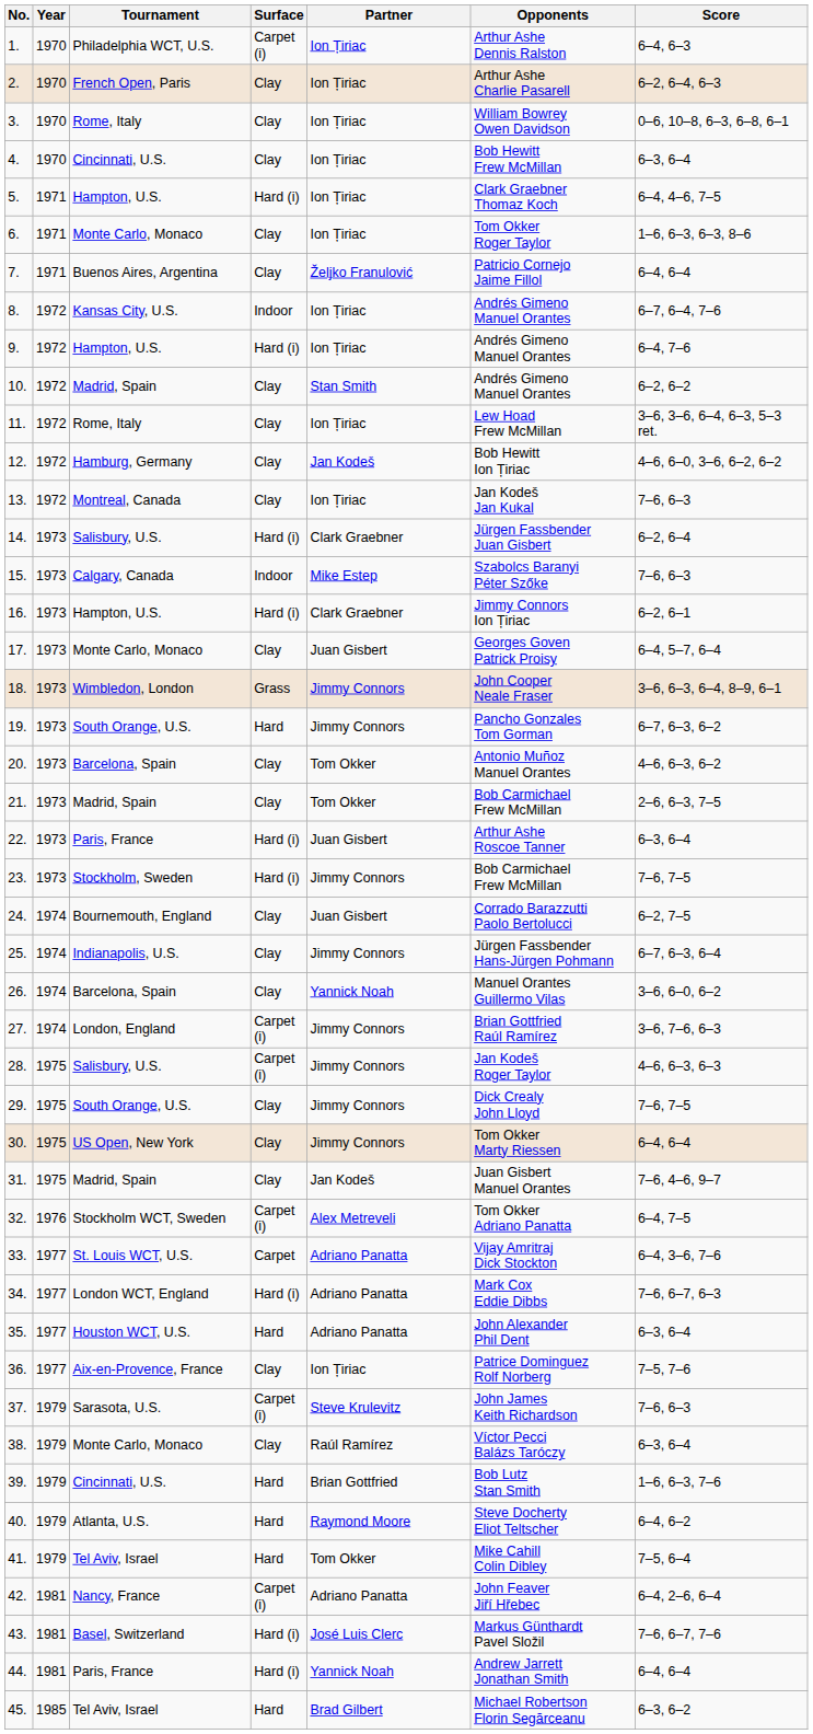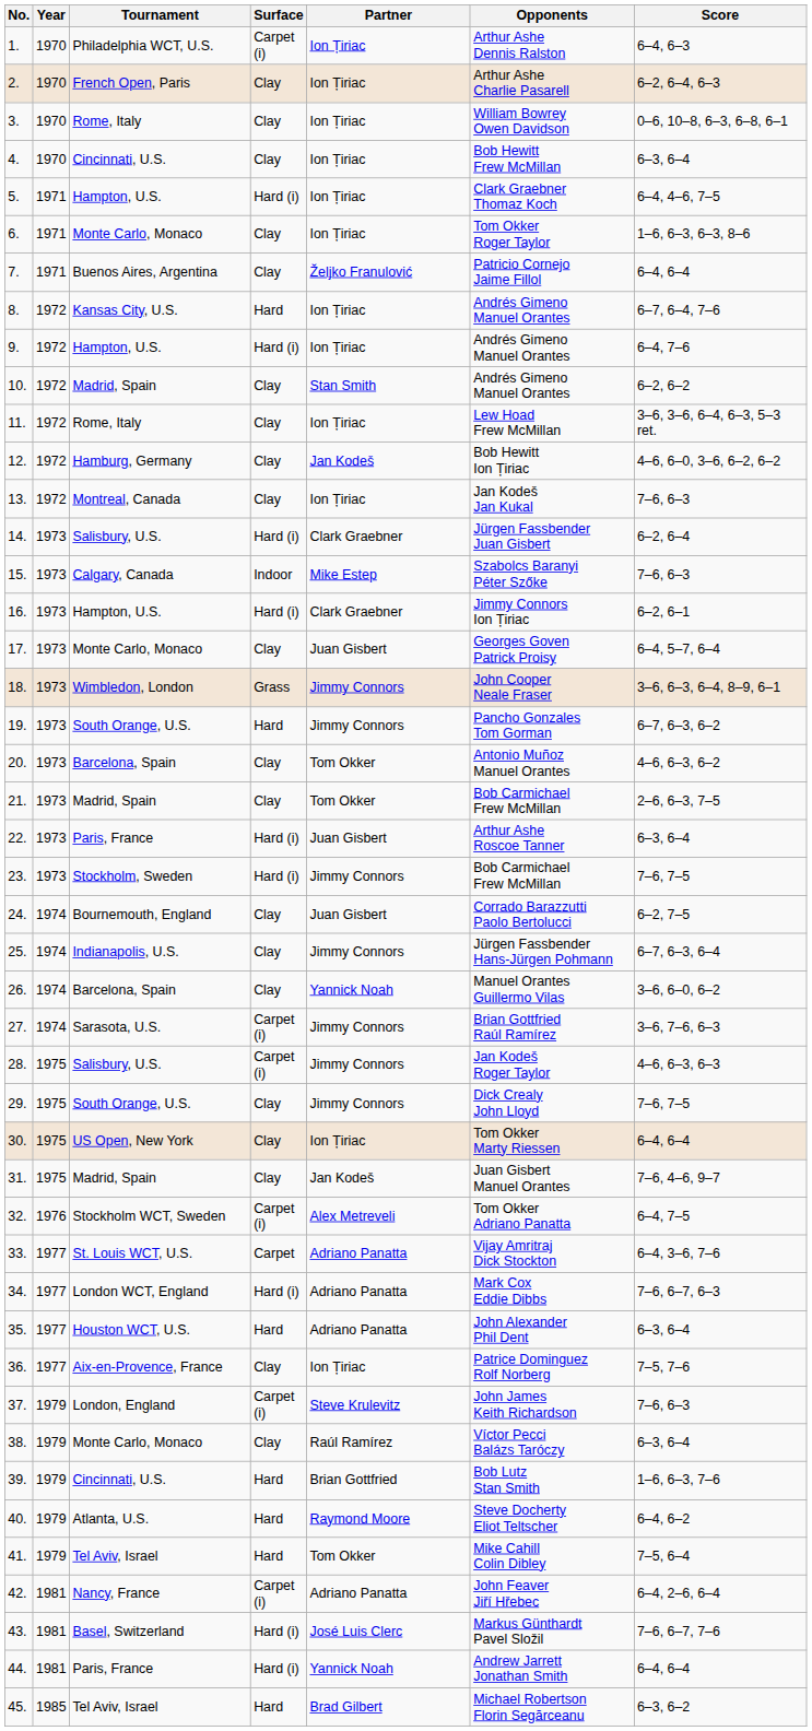 <table class="sortable wikitable" style=font-size:97%>
 <tr>
 <th style="width:20px" class="unsortable">No.</th>
 <th style="width:30px">Year</th>
 <th style="width:200px">Tournament</th>
 <th style="width:50px">Surface</th>
 <th style="width:180px">Partner</th>
 <th style="width:180px">Opponents</th>
 <th style="width:190px" class="unsortable">Score</th>
 </tr>
 <tr>
 <td>1.</td>
 <td>1970</td>
 <td>Philadelphia WCT, U.S.</td>
 <td>Carpet (i)</td>
 <td> <a href='#'>Ion Țiriac</a></td>
 <td> <a href='#'>Arthur Ashe</a> <br>  <a href='#'>Dennis Ralston</a></td>
 <td>6–4, 6–3</td>
 </tr>
 <tr style="background:#f3e6d7;">
 <td>2.</td>
 <td>1970</td>
 <td><a href='#'>French Open</a>, Paris</td>
 <td>Clay</td>
 <td> Ion Țiriac</td>
 <td> Arthur Ashe <br>  <a href='#'>Charlie Pasarell</a></td>
 <td>6–2, 6–4, 6–3</td>
 </tr>
 <tr>
 <td>3.</td>
 <td>1970</td>
 <td><a href='#'>Rome</a>, Italy</td>
 <td>Clay</td>
 <td> Ion Țiriac</td>
 <td> <a href='#'>William Bowrey</a> <br>  <a href='#'>Owen Davidson</a></td>
 <td>0–6, 10–8, 6–3, 6–8, 6–1</td>
 </tr>
 <tr>
 <td>4.</td>
 <td>1970</td>
 <td><a href='#'>Cincinnati</a>, U.S.</td>
 <td>Clay</td>
 <td> Ion Țiriac</td>
 <td> <a href='#'>Bob Hewitt</a> <br>  <a href='#'>Frew McMillan</a></td>
 <td>6–3, 6–4</td>
 </tr>
 <tr>
 <td>5.</td>
 <td>1971</td>
 <td><a href='#'>Hampton</a>, U.S.</td>
 <td>Hard (i)</td>
 <td> Ion Țiriac</td>
 <td> <a href='#'>Clark Graebner</a> <br>  <a href='#'>Thomaz Koch</a></td>
 <td>6–4, 4–6, 7–5</td>
 </tr>
 <tr>
 <td>6.</td>
 <td>1971</td>
 <td><a href='#'>Monte Carlo</a>, Monaco</td>
 <td>Clay</td>
 <td> Ion Țiriac</td>
 <td> <a href='#'>Tom Okker</a> <br>  <a href='#'>Roger Taylor</a></td>
 <td>1–6, 6–3, 6–3, 8–6</td>
 </tr>
 <tr>
 <td>7.</td>
 <td>1971</td>
 <td>Buenos Aires, Argentina</td>
 <td>Clay</td>
 <td> <a href='#'>Željko Franulović</a></td>
 <td> <a href='#'>Patricio Cornejo</a> <br>  <a href='#'>Jaime Fillol</a></td>
 <td>6–4, 6–4</td>
 </tr>
 <tr>
 <td>8.</td>
 <td>1972</td>
 <td><a href='#'>Kansas City</a>, U.S.</td>
-<td>Indoor</td>
+<td>Hard</td>
 <td> Ion Țiriac</td>
 <td> <a href='#'>Andrés Gimeno</a> <br>  <a href='#'>Manuel Orantes</a></td>
 <td>6–7, 6–4, 7–6</td>
 </tr>
 <tr>
 <td>9.</td>
 <td>1972</td>
 <td><a href='#'>Hampton</a>, U.S.</td>
 <td>Hard (i)</td>
 <td> Ion Țiriac</td>
 <td> Andrés Gimeno <br>  Manuel Orantes</td>
 <td>6–4, 7–6</td>
 </tr>
 <tr>
 <td>10.</td>
 <td>1972</td>
 <td><a href='#'>Madrid</a>, Spain</td>
 <td>Clay</td>
 <td> <a href='#'>Stan Smith</a></td>
 <td> Andrés Gimeno <br>  Manuel Orantes</td>
 <td>6–2, 6–2</td>
 </tr>
 <tr>
 <td>11.</td>
 <td>1972</td>
 <td>Rome, Italy</td>
 <td>Clay</td>
 <td> Ion Țiriac</td>
 <td> <a href='#'>Lew Hoad</a> <br>  Frew McMillan</td>
 <td>3–6, 3–6, 6–4, 6–3, 5–3 ret.</td>
 </tr>
 <tr>
 <td>12.</td>
 <td>1972</td>
 <td><a href='#'>Hamburg</a>, Germany</td>
 <td>Clay</td>
 <td> <a href='#'>Jan Kodeš</a></td>
 <td> Bob Hewitt <br>  Ion Țiriac</td>
 <td>4–6, 6–0, 3–6, 6–2, 6–2</td>
 </tr>
 <tr>
 <td>13.</td>
 <td>1972</td>
 <td><a href='#'>Montreal</a>, Canada</td>
 <td>Clay</td>
 <td> Ion Țiriac</td>
 <td> Jan Kodeš <br>  <a href='#'>Jan Kukal</a></td>
 <td>7–6, 6–3</td>
 </tr>
 <tr>
 <td>14.</td>
 <td>1973</td>
 <td><a href='#'>Salisbury</a>, U.S.</td>
 <td>Hard (i)</td>
 <td> Clark Graebner</td>
 <td> <a href='#'>Jürgen Fassbender</a> <br>  <a href='#'>Juan Gisbert</a></td>
 <td>6–2, 6–4</td>
 </tr>
 <tr>
 <td>15.</td>
 <td>1973</td>
 <td><a href='#'>Calgary</a>, Canada</td>
 <td>Indoor</td>
 <td> <a href='#'>Mike Estep</a></td>
 <td> <a href='#'>Szabolcs Baranyi</a> <br>  <a href='#'>Péter Szőke</a></td>
 <td>7–6, 6–3</td>
 </tr>
 <tr>
 <td>16.</td>
 <td>1973</td>
 <td>Hampton, U.S.</td>
 <td>Hard (i)</td>
 <td> Clark Graebner</td>
 <td> <a href='#'>Jimmy Connors</a> <br>  Ion Țiriac</td>
 <td>6–2, 6–1</td>
 </tr>
 <tr>
 <td>17.</td>
 <td>1973</td>
 <td>Monte Carlo, Monaco</td>
 <td>Clay</td>
 <td> Juan Gisbert</td>
 <td> <a href='#'>Georges Goven</a> <br>  <a href='#'>Patrick Proisy</a></td>
 <td>6–4, 5–7, 6–4</td>
 </tr>
 <tr style="background:#f3e6d7;">
 <td>18.</td>
 <td>1973</td>
 <td><a href='#'>Wimbledon</a>, London</td>
 <td>Grass</td>
 <td> <a href='#'>Jimmy Connors</a></td>
 <td> <a href='#'>John Cooper</a> <br>  <a href='#'>Neale Fraser</a></td>
 <td>3–6, 6–3, 6–4, 8–9, 6–1</td>
 </tr>
 <tr>
 <td>19.</td>
 <td>1973</td>
 <td><a href='#'>South Orange</a>, U.S.</td>
 <td>Hard</td>
 <td> Jimmy Connors</td>
 <td> <a href='#'>Pancho Gonzales</a> <br>  <a href='#'>Tom Gorman</a></td>
 <td>6–7, 6–3, 6–2</td>
 </tr>
 <tr>
 <td>20.</td>
 <td>1973</td>
 <td><a href='#'>Barcelona</a>, Spain</td>
 <td>Clay</td>
 <td> Tom Okker</td>
 <td> <a href='#'>Antonio Muñoz</a> <br>  Manuel Orantes</td>
 <td>4–6, 6–3, 6–2</td>
 </tr>
 <tr>
 <td>21.</td>
 <td>1973</td>
 <td>Madrid, Spain</td>
 <td>Clay</td>
 <td> Tom Okker</td>
 <td> <a href='#'>Bob Carmichael</a> <br>  Frew McMillan</td>
 <td>2–6, 6–3, 7–5</td>
 </tr>
 <tr>
 <td>22.</td>
 <td>1973</td>
 <td><a href='#'>Paris</a>, France</td>
 <td>Hard (i)</td>
 <td> Juan Gisbert</td>
 <td> <a href='#'>Arthur Ashe</a> <br>  <a href='#'>Roscoe Tanner</a></td>
 <td>6–3, 6–4</td>
 </tr>
 <tr>
 <td>23.</td>
 <td>1973</td>
 <td><a href='#'>Stockholm</a>, Sweden</td>
 <td>Hard (i)</td>
 <td> Jimmy Connors</td>
 <td> Bob Carmichael <br>  Frew McMillan</td>
 <td>7–6, 7–5</td>
 </tr>
 <tr>
 <td>24.</td>
 <td>1974</td>
 <td>Bournemouth, England</td>
 <td>Clay</td>
 <td> Juan Gisbert</td>
 <td> <a href='#'>Corrado Barazzutti</a> <br>  <a href='#'>Paolo Bertolucci</a></td>
 <td>6–2, 7–5</td>
 </tr>
 <tr>
 <td>25.</td>
 <td>1974</td>
 <td><a href='#'>Indianapolis</a>, U.S.</td>
 <td>Clay</td>
 <td> Jimmy Connors</td>
 <td> Jürgen Fassbender <br>  <a href='#'>Hans-Jürgen Pohmann</a></td>
 <td>6–7, 6–3, 6–4</td>
 </tr>
 <tr>
 <td>26.</td>
 <td>1974</td>
 <td>Barcelona, Spain</td>
 <td>Clay</td>
 <td> <a href='#'>Yannick Noah</a></td>
 <td> Manuel Orantes <br>  <a href='#'>Guillermo Vilas</a></td>
 <td>3–6, 6–0, 6–2</td>
 </tr>
 <tr>
 <td>27.</td>
 <td>1974</td>
-<td>London, England</td>
+<td>Sarasota, U.S.</td>
 <td>Carpet (i)</td>
 <td> Jimmy Connors</td>
 <td> <a href='#'>Brian Gottfried</a> <br>  <a href='#'>Raúl Ramírez</a></td>
 <td>3–6, 7–6, 6–3</td>
 </tr>
 <tr>
 <td>28.</td>
 <td>1975</td>
 <td><a href='#'>Salisbury</a>, U.S.</td>
 <td>Carpet (i)</td>
 <td> Jimmy Connors</td>
 <td> <a href='#'>Jan Kodeš</a> <br>  <a href='#'>Roger Taylor</a></td>
 <td>4–6, 6–3, 6–3</td>
 </tr>
 <tr>
 <td>29.</td>
 <td>1975</td>
 <td><a href='#'>South Orange</a>, U.S.</td>
 <td>Clay</td>
 <td> Jimmy Connors</td>
 <td> <a href='#'>Dick Crealy</a> <br>  <a href='#'>John Lloyd</a></td>
 <td>7–6, 7–5</td>
 </tr>
 <tr style="background:#f3e6d7;">
 <td>30.</td>
 <td>1975</td>
 <td><a href='#'>US Open</a>, New York</td>
 <td>Clay</td>
-<td> Jimmy Connors</td>
+<td> Ion Țiriac</td>
 <td> Tom Okker <br>  <a href='#'>Marty Riessen</a></td>
 <td>6–4, 6–4</td>
 </tr>
 <tr>
 <td>31.</td>
 <td>1975</td>
 <td>Madrid, Spain</td>
 <td>Clay</td>
 <td> Jan Kodeš</td>
 <td> Juan Gisbert <br>  Manuel Orantes</td>
 <td>7–6, 4–6, 9–7</td>
 </tr>
 <tr>
 <td>32.</td>
 <td>1976</td>
 <td>Stockholm WCT, Sweden</td>
 <td>Carpet (i)</td>
 <td> <a href='#'>Alex Metreveli</a></td>
 <td> Tom Okker <br>  <a href='#'>Adriano Panatta</a></td>
 <td>6–4, 7–5</td>
 </tr>
 <tr>
 <td>33.</td>
 <td>1977</td>
 <td><a href='#'>St. Louis WCT</a>, U.S.</td>
 <td>Carpet</td>
 <td> <a href='#'>Adriano Panatta</a></td>
 <td> <a href='#'>Vijay Amritraj</a> <br>  <a href='#'>Dick Stockton</a></td>
 <td>6–4, 3–6, 7–6</td>
 </tr>
 <tr>
 <td>34.</td>
 <td>1977</td>
 <td>London WCT, England</td>
 <td>Hard (i)</td>
 <td> Adriano Panatta</td>
 <td> <a href='#'>Mark Cox</a> <br>  <a href='#'>Eddie Dibbs</a></td>
 <td>7–6, 6–7, 6–3</td>
 </tr>
 <tr>
 <td>35.</td>
 <td>1977</td>
 <td><a href='#'>Houston WCT</a>, U.S.</td>
 <td>Hard</td>
 <td> Adriano Panatta</td>
 <td> <a href='#'>John Alexander</a> <br>  <a href='#'>Phil Dent</a></td>
 <td>6–3, 6–4</td>
 </tr>
 <tr>
 <td>36.</td>
 <td>1977</td>
 <td><a href='#'>Aix-en-Provence</a>, France</td>
 <td>Clay</td>
 <td> Ion Țiriac</td>
 <td> <a href='#'>Patrice Dominguez</a> <br>  <a href='#'>Rolf Norberg</a></td>
 <td>7–5, 7–6</td>
 </tr>
 <tr>
 <td>37.</td>
 <td>1979</td>
-<td>Sarasota, U.S.</td>
+<td>London, England</td>
 <td>Carpet (i)</td>
 <td> <a href='#'>Steve Krulevitz</a></td>
 <td> <a href='#'>John James</a> <br>  <a href='#'>Keith Richardson</a></td>
 <td>7–6, 6–3</td>
 </tr>
 <tr>
 <td>38.</td>
 <td>1979</td>
 <td>Monte Carlo, Monaco</td>
 <td>Clay</td>
 <td> Raúl Ramírez</td>
 <td> <a href='#'>Víctor Pecci</a> <br>  <a href='#'>Balázs Taróczy</a></td>
 <td>6–3, 6–4</td>
 </tr>
 <tr>
 <td>39.</td>
 <td>1979</td>
 <td><a href='#'>Cincinnati</a>, U.S.</td>
 <td>Hard</td>
 <td> Brian Gottfried</td>
 <td> <a href='#'>Bob Lutz</a> <br>  <a href='#'>Stan Smith</a></td>
 <td>1–6, 6–3, 7–6</td>
 </tr>
 <tr>
 <td>40.</td>
 <td>1979</td>
 <td>Atlanta, U.S.</td>
 <td>Hard</td>
 <td> <a href='#'>Raymond Moore</a></td>
 <td> <a href='#'>Steve Docherty</a> <br>  <a href='#'>Eliot Teltscher</a></td>
 <td>6–4, 6–2</td>
 </tr>
 <tr>
 <td>41.</td>
 <td>1979</td>
 <td><a href='#'>Tel Aviv</a>, Israel</td>
 <td>Hard</td>
 <td> Tom Okker</td>
 <td> <a href='#'>Mike Cahill</a> <br>  <a href='#'>Colin Dibley</a></td>
 <td>7–5, 6–4</td>
 </tr>
 <tr>
 <td>42.</td>
 <td>1981</td>
 <td><a href='#'>Nancy</a>, France</td>
 <td>Carpet (i)</td>
 <td> Adriano Panatta</td>
 <td> <a href='#'>John Feaver</a> <br>  <a href='#'>Jiří Hřebec</a></td>
 <td>6–4, 2–6, 6–4</td>
 </tr>
 <tr>
 <td>43.</td>
 <td>1981</td>
 <td><a href='#'>Basel</a>, Switzerland</td>
 <td>Hard (i)</td>
 <td> <a href='#'>José Luis Clerc</a></td>
 <td> <a href='#'>Markus Günthardt</a> <br>  Pavel Složil</td>
 <td>7–6, 6–7, 7–6</td>
 </tr>
 <tr>
 <td>44.</td>
 <td>1981</td>
 <td>Paris, France</td>
 <td>Hard (i)</td>
 <td> <a href='#'>Yannick Noah</a></td>
 <td> <a href='#'>Andrew Jarrett</a> <br>  <a href='#'>Jonathan Smith</a></td>
 <td>6–4, 6–4</td>
 </tr>
 <tr>
 <td>45.</td>
 <td>1985</td>
 <td>Tel Aviv, Israel</td>
 <td>Hard</td>
 <td> <a href='#'>Brad Gilbert</a></td>
 <td> <a href='#'>Michael Robertson</a> <br>  <a href='#'>Florin Segărceanu</a></td>
 <td>6–3, 6–2</td>
 </tr>
 </table>
